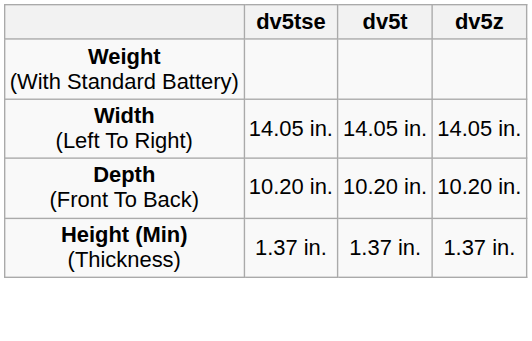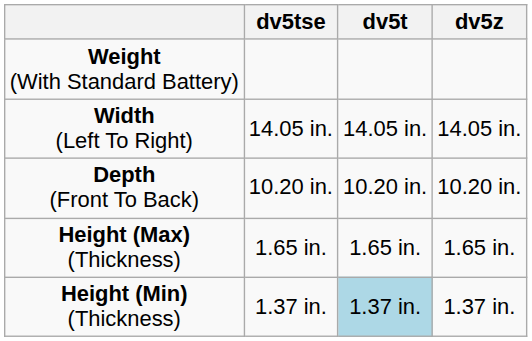 <table class="wikitable" style="text-align:center;">
 <tr>
 <th></th>
 <th>dv5tse</th>
 <th>dv5t</th>
 <th>dv5z</th>
 </tr>
 <tr>
 <td><strong>Weight</strong><br>(With Standard Battery)</td>
 <td></td>
 <td></td>
 <td></td>
 </tr>
 <tr>
 <td><strong>Width</strong><br>(Left To Right)</td>
 <td>14.05 in.</td>
 <td>14.05 in.</td>
 <td>14.05 in.</td>
 </tr>
 <tr>
 <td><strong>Depth</strong><br>(Front To Back)</td>
 <td>10.20 in.</td>
 <td>10.20 in.</td>
 <td>10.20 in.</td>
 </tr>
 <tr>
+<td><strong>Height (Max)</strong><br>(Thickness)</td>
+<td>1.65 in.</td>
+<td>1.65 in.</td>
+<td>1.65 in.</td>
+</tr>
+<tr>
 <td><strong>Height (Min)</strong><br>(Thickness)</td>
 <td>1.37 in.</td>
-<td>1.37 in.</td>
+<td style="background: lightblue;">1.37 in.</td>
 <td>1.37 in.</td>
 </tr>
 </table>
